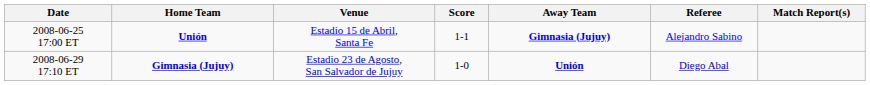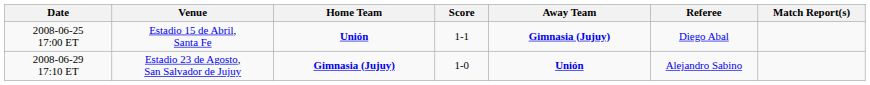 <table class="wikitable" style="text-align:center" width="80%">
 <tr>
 <th width="10%">Date <br> </th>
+<th width="15%">Venue</th>
 <th width="15%">Home Team</th>
-<th width="15%">Venue</th>
 <th width="5%">Score</th>
 <th width="15%">Away Team</th>
 <th width="10%">Referee</th>
 <th width="10%">Match Report(s)</th>
 </tr>
 <tr>
 <td>2008-06-25 <br> 17:00 ET</td>
+<td><a href='#'>Estadio 15 de Abril</a>,  <br> <a href='#'>Santa Fe</a></td>
 <td><strong><a href='#'>Unión</a></strong> <br> <a href='#'></a> </td>
-<td><a href='#'>Estadio 15 de Abril</a>,  <br> <a href='#'>Santa Fe</a></td>
 <td>1-1</td>
 <td><strong> <a href='#'>Gimnasia (Jujuy)</a></strong> <br> <a href='#'></a> </td>
-<td><a href='#'>Alejandro Sabino</a></td>
+<td><a href='#'>Diego Abal</a></td>
 <td>  </td>
 </tr>
 <tr>
 <td>2008-06-29 <br> 17:10 ET</td>
+<td><a href='#'>Estadio 23 de Agosto</a>,  <br> <a href='#'>San Salvador de Jujuy</a></td>
 <td><strong> <a href='#'>Gimnasia (Jujuy)</a></strong> <br> <a href='#'></a> </td>
-<td><a href='#'>Estadio 23 de Agosto</a>,  <br> <a href='#'>San Salvador de Jujuy</a></td>
 <td>1-0</td>
 <td><strong><a href='#'>Unión</a></strong></td>
-<td><a href='#'>Diego Abal</a></td>
+<td><a href='#'>Alejandro Sabino</a></td>
 <td>  </td>
 </tr>
 </table>
